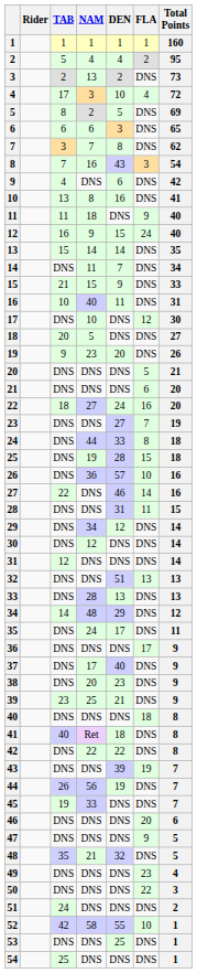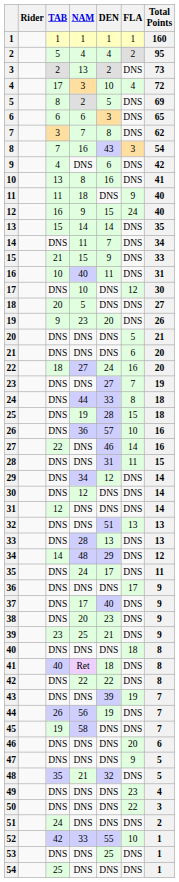 <table class="wikitable" style="font-size: 90%; text-align:center">
 <tr style="vertical-align:middle;">
 <th style="vertical-align:middle"></th>
 <th style="vertical-align:middle;background">Rider</th>
 <th><a href='#'>TAB</a><br></th>
 <th><a href='#'>NAM</a><br></th>
 <th>DEN<br></th>
 <th>FLA<br></th>
 <th style="vertical-align:middle">Total<br>Points</th>
 </tr>
 <tr>
 <th>1</th>
 <td style="text-align:left"></td>
 <td style="background-color:#ffffbf">1</td>
 <td style="background-color:#ffffbf">1</td>
 <td style="background-color:#ffffbf">1</td>
 <td style="background-color:#ffffbf">1</td>
 <th>160</th>
 </tr>
 <tr>
 <th>2</th>
 <td style="text-align:left"></td>
 <td style="background-color:#dfffdf">5</td>
 <td style="background-color:#dfffdf">4</td>
 <td style="background-color:#dfffdf">4</td>
 <td style="background-color:#dfdfdf">2</td>
 <th>95</th>
 </tr>
 <tr>
 <th>3</th>
 <td style="text-align:left"></td>
 <td style="background-color:#dfdfdf">2</td>
 <td style="background-color:#dfffdf">13</td>
 <td style="background-color:#dfdfdf">2</td>
 <td>DNS</td>
 <th>73</th>
 </tr>
 <tr>
 <th>4</th>
 <td style="text-align:left"></td>
 <td style="background-color:#dfffdf">17</td>
 <td style="background-color:#ffdf9f">3</td>
 <td style="background-color:#dfffdf">10</td>
 <td style="background-color:#dfffdf">4</td>
 <th>72</th>
 </tr>
 <tr>
 <th>5</th>
 <td style="text-align:left"></td>
 <td style="background-color:#dfffdf">8</td>
 <td style="background-color:#dfdfdf">2</td>
 <td style="background-color:#dfffdf">5</td>
 <td>DNS</td>
 <th>69</th>
 </tr>
 <tr>
 <th>6</th>
 <td style="text-align:left"></td>
 <td style="background-color:#dfffdf">6</td>
 <td style="background-color:#dfffdf">6</td>
 <td style="background-color:#ffdf9f">3</td>
 <td>DNS</td>
 <th>65</th>
 </tr>
 <tr>
 <th>7</th>
 <td style="text-align:left"></td>
 <td style="background-color:#ffdf9f">3</td>
 <td style="background-color:#dfffdf">7</td>
 <td style="background-color:#dfffdf">8</td>
 <td>DNS</td>
 <th>62</th>
 </tr>
 <tr>
 <th>8</th>
 <td style="text-align:left"></td>
 <td style="background-color:#dfffdf">7</td>
 <td style="background-color:#dfffdf">16</td>
 <td style="background-color:#CFCFFF">43</td>
 <td style="background-color:#ffdf9f">3</td>
 <th>54</th>
 </tr>
 <tr>
 <th>9</th>
 <td style="text-align:left"></td>
 <td style="background-color:#dfffdf">4</td>
 <td>DNS</td>
 <td style="background-color:#dfffdf">6</td>
 <td>DNS</td>
 <th>42</th>
 </tr>
 <tr>
 <th>10</th>
 <td style="text-align:left"></td>
 <td style="background-color:#dfffdf">13</td>
 <td style="background-color:#dfffdf">8</td>
 <td style="background-color:#dfffdf">16</td>
 <td>DNS</td>
 <th>41</th>
 </tr>
 <tr>
 <th>11</th>
 <td style="text-align:left"></td>
 <td style="background-color:#dfffdf">11</td>
 <td style="background-color:#dfffdf">18</td>
 <td>DNS</td>
 <td style="background-color:#dfffdf">9</td>
 <th>40</th>
 </tr>
 <tr>
 <th>12</th>
 <td style="text-align:left"></td>
 <td style="background-color:#dfffdf">16</td>
 <td style="background-color:#dfffdf">9</td>
 <td style="background-color:#dfffdf">15</td>
 <td style="background-color:#dfffdf">24</td>
 <th>40</th>
 </tr>
 <tr>
 <th>13</th>
 <td style="text-align:left"></td>
 <td style="background-color:#dfffdf">15</td>
 <td style="background-color:#dfffdf">14</td>
 <td style="background-color:#dfffdf">14</td>
 <td>DNS</td>
 <th>35</th>
 </tr>
 <tr>
 <th>14</th>
 <td style="text-align:left"></td>
 <td>DNS</td>
 <td style="background-color:#dfffdf">11</td>
 <td style="background-color:#dfffdf">7</td>
 <td>DNS</td>
 <th>34</th>
 </tr>
 <tr>
 <th>15</th>
 <td style="text-align:left"></td>
 <td style="background-color:#dfffdf">21</td>
 <td style="background-color:#dfffdf">15</td>
 <td style="background-color:#dfffdf">9</td>
 <td>DNS</td>
 <th>33</th>
 </tr>
 <tr>
 <th>16</th>
 <td style="text-align:left"></td>
 <td style="background-color:#dfffdf">10</td>
 <td style="background-color:#CFCFFF">40</td>
 <td style="background-color:#dfffdf">11</td>
 <td>DNS</td>
 <th>31</th>
 </tr>
 <tr>
 <th>17</th>
 <td style="text-align:left"></td>
 <td>DNS</td>
 <td style="background-color:#dfffdf">10</td>
 <td>DNS</td>
 <td style="background-color:#dfffdf">12</td>
 <th>30</th>
 </tr>
 <tr>
 <th>18</th>
 <td style="text-align:left"></td>
 <td style="background-color:#dfffdf">20</td>
 <td style="background-color:#dfffdf">5</td>
 <td>DNS</td>
 <td>DNS</td>
 <th>27</th>
 </tr>
 <tr>
 <th>19</th>
 <td style="text-align:left"></td>
 <td style="background-color:#dfffdf">9</td>
 <td style="background-color:#dfffdf">23</td>
 <td style="background-color:#dfffdf">20</td>
 <td>DNS</td>
 <th>26</th>
 </tr>
 <tr>
 <th>20</th>
 <td style="text-align:left"></td>
 <td>DNS</td>
 <td>DNS</td>
 <td>DNS</td>
 <td style="background-color:#dfffdf">5</td>
 <th>21</th>
 </tr>
 <tr>
 <th>21</th>
 <td style="text-align:left"></td>
 <td>DNS</td>
 <td>DNS</td>
 <td>DNS</td>
 <td style="background-color:#dfffdf">6</td>
 <th>20</th>
 </tr>
 <tr>
 <th>22</th>
 <td style="text-align:left"></td>
 <td style="background-color:#dfffdf">18</td>
 <td style="background-color:#CFCFFF">27</td>
 <td style="background-color:#dfffdf">24</td>
 <td style="background-color:#dfffdf">16</td>
 <th>20</th>
 </tr>
 <tr>
 <th>23</th>
 <td style="text-align:left"></td>
 <td>DNS</td>
 <td>DNS</td>
 <td style="background-color:#CFCFFF">27</td>
 <td style="background-color:#dfffdf">7</td>
 <th>19</th>
 </tr>
 <tr>
 <th>24</th>
 <td style="text-align:left"></td>
 <td>DNS</td>
 <td style="background-color:#CFCFFF">44</td>
 <td style="background-color:#CFCFFF">33</td>
 <td style="background-color:#dfffdf">8</td>
 <th>18</th>
 </tr>
 <tr>
 <th>25</th>
 <td style="text-align:left"></td>
 <td>DNS</td>
 <td style="background-color:#dfffdf">19</td>
 <td style="background-color:#CFCFFF">28</td>
 <td style="background-color:#dfffdf">15</td>
 <th>18</th>
 </tr>
 <tr>
 <th>26</th>
 <td style="text-align:left"></td>
 <td>DNS</td>
 <td style="background-color:#CFCFFF">36</td>
 <td style="background-color:#CFCFFF">57</td>
 <td style="background-color:#dfffdf">10</td>
 <th>16</th>
 </tr>
 <tr>
 <th>27</th>
 <td style="text-align:left"></td>
 <td style="background-color:#dfffdf">22</td>
 <td>DNS</td>
 <td style="background-color:#CFCFFF">46</td>
 <td style="background-color:#dfffdf">14</td>
 <th>16</th>
 </tr>
 <tr>
 <th>28</th>
 <td style="text-align:left"></td>
 <td>DNS</td>
 <td>DNS</td>
 <td style="background-color:#CFCFFF">31</td>
 <td style="background-color:#dfffdf">11</td>
 <th>15</th>
 </tr>
 <tr>
 <th>29</th>
 <td style="text-align:left"></td>
 <td>DNS</td>
 <td style="background-color:#CFCFFF">34</td>
 <td style="background-color:#dfffdf">12</td>
 <td>DNS</td>
 <th>14</th>
 </tr>
 <tr>
 <th>30</th>
 <td style="text-align:left"></td>
 <td>DNS</td>
 <td style="background-color:#dfffdf">12</td>
 <td>DNS</td>
 <td>DNS</td>
 <th>14</th>
 </tr>
 <tr>
 <th>31</th>
 <td style="text-align:left"></td>
 <td style="background-color:#dfffdf">12</td>
 <td>DNS</td>
 <td>DNS</td>
 <td>DNS</td>
 <th>14</th>
 </tr>
 <tr>
 <th>32</th>
 <td style="text-align:left"></td>
 <td>DNS</td>
 <td>DNS</td>
 <td style="background-color:#CFCFFF">51</td>
 <td style="background-color:#dfffdf">13</td>
 <th>13</th>
 </tr>
 <tr>
 <th>33</th>
 <td style="text-align:left"></td>
 <td>DNS</td>
 <td style="background-color:#CFCFFF">28</td>
 <td style="background-color:#dfffdf">13</td>
 <td>DNS</td>
 <th>13</th>
 </tr>
 <tr>
 <th>34</th>
 <td style="text-align:left"></td>
 <td style="background-color:#dfffdf">14</td>
 <td style="background-color:#CFCFFF">48</td>
 <td style="background-color:#CFCFFF">29</td>
 <td>DNS</td>
 <th>12</th>
 </tr>
 <tr>
 <th>35</th>
 <td style="text-align:left"></td>
 <td>DNS</td>
 <td style="background-color:#dfffdf">24</td>
 <td style="background-color:#dfffdf">17</td>
 <td>DNS</td>
 <th>11</th>
 </tr>
 <tr>
 <th>36</th>
 <td style="text-align:left"></td>
 <td>DNS</td>
 <td>DNS</td>
 <td>DNS</td>
 <td style="background-color:#dfffdf">17</td>
 <th>9</th>
 </tr>
 <tr>
 <th>37</th>
 <td style="text-align:left"></td>
 <td>DNS</td>
 <td style="background-color:#dfffdf">17</td>
 <td style="background-color:#CFCFFF">40</td>
 <td>DNS</td>
 <th>9</th>
 </tr>
 <tr>
 <th>38</th>
 <td style="text-align:left"></td>
 <td>DNS</td>
 <td style="background-color:#dfffdf">20</td>
 <td style="background-color:#dfffdf">23</td>
 <td>DNS</td>
 <th>9</th>
 </tr>
 <tr>
 <th>39</th>
 <td style="text-align:left"></td>
 <td style="background-color:#dfffdf">23</td>
 <td style="background-color:#dfffdf">25</td>
 <td style="background-color:#dfffdf">21</td>
 <td>DNS</td>
 <th>9</th>
 </tr>
 <tr>
 <th>40</th>
 <td style="text-align:left"></td>
 <td>DNS</td>
 <td>DNS</td>
 <td>DNS</td>
 <td style="background-color:#dfffdf">18</td>
 <th>8</th>
 </tr>
 <tr>
 <th>41</th>
 <td style="text-align:left"></td>
 <td style="background-color:#CFCFFF">40</td>
 <td style="background-color:#efcfff">Ret</td>
 <td style="background-color:#dfffdf">18</td>
 <td>DNS</td>
 <th>8</th>
 </tr>
 <tr>
 <th>42</th>
 <td style="text-align:left"></td>
 <td>DNS</td>
 <td style="background-color:#dfffdf">22</td>
 <td style="background-color:#dfffdf">22</td>
 <td>DNS</td>
 <th>8</th>
 </tr>
 <tr>
 <th>43</th>
 <td style="text-align:left"></td>
 <td>DNS</td>
 <td>DNS</td>
 <td style="background-color:#CFCFFF">39</td>
 <td style="background-color:#dfffdf">19</td>
 <th>7</th>
 </tr>
 <tr>
 <th>44</th>
 <td style="text-align:left"></td>
 <td style="background-color:#CFCFFF">26</td>
 <td style="background-color:#CFCFFF">56</td>
 <td style="background-color:#dfffdf">19</td>
 <td>DNS</td>
 <th>7</th>
 </tr>
 <tr>
 <th>45</th>
 <td style="text-align:left"></td>
 <td style="background-color:#dfffdf">19</td>
-<td style="background-color:#CFCFFF">33</td>
+<td style="background-color:#CFCFFF">58</td>
 <td>DNS</td>
 <td>DNS</td>
 <th>7</th>
 </tr>
 <tr>
 <th>46</th>
 <td style="text-align:left"></td>
 <td>DNS</td>
 <td>DNS</td>
 <td>DNS</td>
 <td style="background-color:#dfffdf">20</td>
 <th>6</th>
 </tr>
 <tr>
 <th>47</th>
 <td style="text-align:left"></td>
 <td>DNS</td>
 <td>DNS</td>
 <td>DNS</td>
 <td style="background-color:#dfffdf">9</td>
 <th>5</th>
 </tr>
 <tr>
 <th>48</th>
 <td style="text-align:left"></td>
 <td style="background-color:#CFCFFF">35</td>
 <td style="background-color:#dfffdf">21</td>
 <td style="background-color:#CFCFFF">32</td>
 <td>DNS</td>
 <th>5</th>
 </tr>
 <tr>
 <th>49</th>
 <td style="text-align:left"></td>
 <td>DNS</td>
 <td>DNS</td>
 <td>DNS</td>
 <td style="background-color:#dfffdf">23</td>
 <th>4</th>
 </tr>
 <tr>
 <th>50</th>
 <td style="text-align:left"></td>
 <td>DNS</td>
 <td>DNS</td>
 <td>DNS</td>
 <td style="background-color:#dfffdf">22</td>
 <th>3</th>
 </tr>
 <tr>
 <th>51</th>
 <td style="text-align:left"></td>
 <td style="background-color:#dfffdf">24</td>
 <td>DNS</td>
 <td>DNS</td>
 <td>DNS</td>
 <th>2</th>
 </tr>
 <tr>
 <th>52</th>
 <td style="text-align:left"></td>
 <td style="background-color:#CFCFFF">42</td>
-<td style="background-color:#CFCFFF">58</td>
+<td style="background-color:#CFCFFF">33</td>
 <td style="background-color:#CFCFFF">55</td>
 <td style="background-color:#dfffdf">10</td>
 <th>1</th>
 </tr>
 <tr>
 <th>53</th>
 <td style="text-align:left"></td>
 <td>DNS</td>
 <td>DNS</td>
 <td style="background-color:#dfffdf">25</td>
 <td>DNS</td>
 <th>1</th>
 </tr>
 <tr>
 <th>54</th>
 <td style="text-align:left"></td>
 <td style="background-color:#dfffdf">25</td>
 <td>DNS</td>
 <td>DNS</td>
 <td>DNS</td>
 <th>1</th>
 </tr>
 </table>
